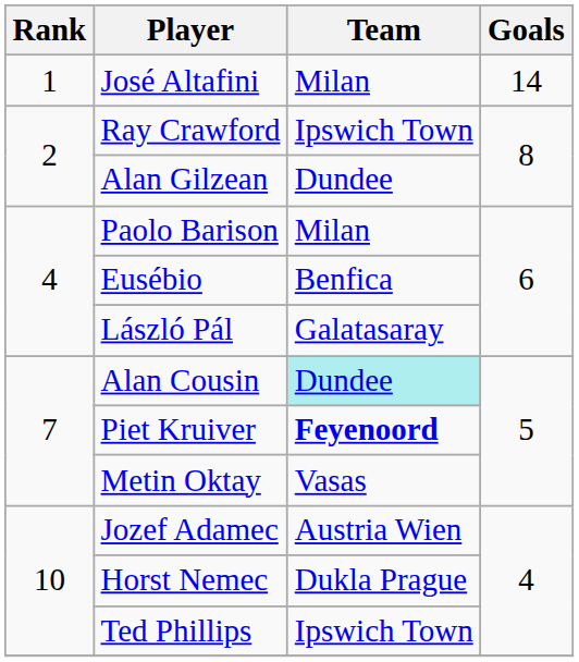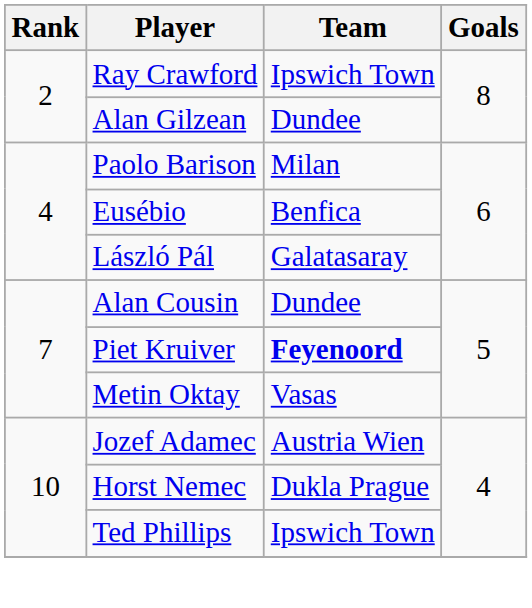 <table class="wikitable" style="text-align:center">
 <tr>
 <th>Rank</th>
 <th>Player</th>
 <th>Team</th>
 <th>Goals</th>
-</tr>
-<tr>
-<td>1</td>
-<td align="left"> <a href='#'>José Altafini</a></td>
-<td align="left"> <a href='#'>Milan</a></td>
-<td>14</td>
 </tr>
 <tr>
 <td rowspan="2">2</td>
 <td align="left"> <a href='#'>Ray Crawford</a></td>
 <td align="left"> <a href='#'>Ipswich Town</a></td>
 <td rowspan="2">8</td>
 </tr>
 <tr>
 <td align="left"> <a href='#'>Alan Gilzean</a></td>
 <td align="left"> <a href='#'>Dundee</a></td>
 </tr>
 <tr>
 <td rowspan="3">4</td>
 <td align="left"> <a href='#'>Paolo Barison</a></td>
 <td align="left"> <a href='#'>Milan</a></td>
 <td rowspan="3">6</td>
 </tr>
 <tr>
 <td align="left"> <a href='#'>Eusébio</a></td>
 <td align="left"> <a href='#'>Benfica</a></td>
 </tr>
 <tr>
 <td align="left"> <a href='#'>László Pál</a></td>
 <td align="left"> <a href='#'>Galatasaray</a></td>
 </tr>
 <tr>
 <td rowspan="3">7</td>
 <td align="left"> <a href='#'>Alan Cousin</a></td>
-<td align="left" style="background: paleturquoise;"> <a href='#'>Dundee</a></td>
+<td align="left"> <a href='#'>Dundee</a></td>
 <td rowspan="3">5</td>
 </tr>
 <tr>
 <td align="left"> <a href='#'>Piet Kruiver</a></td>
 <td align="left"><strong> <a href='#'>Feyenoord</a></strong></td>
 </tr>
 <tr>
 <td align="left"> <a href='#'>Metin Oktay</a></td>
 <td align="left"> <a href='#'>Vasas</a></td>
 </tr>
 <tr>
 <td rowspan="3">10</td>
 <td align="left"> <a href='#'>Jozef Adamec</a></td>
 <td align="left"> <a href='#'>Austria Wien</a></td>
 <td rowspan="3">4</td>
 </tr>
 <tr>
 <td align="left"> <a href='#'>Horst Nemec</a></td>
 <td align="left"> <a href='#'>Dukla Prague</a></td>
 </tr>
 <tr>
 <td align="left"> <a href='#'>Ted Phillips</a></td>
 <td align="left"> <a href='#'>Ipswich Town</a></td>
 </tr>
 <tr>
 </tr>
 </table>
